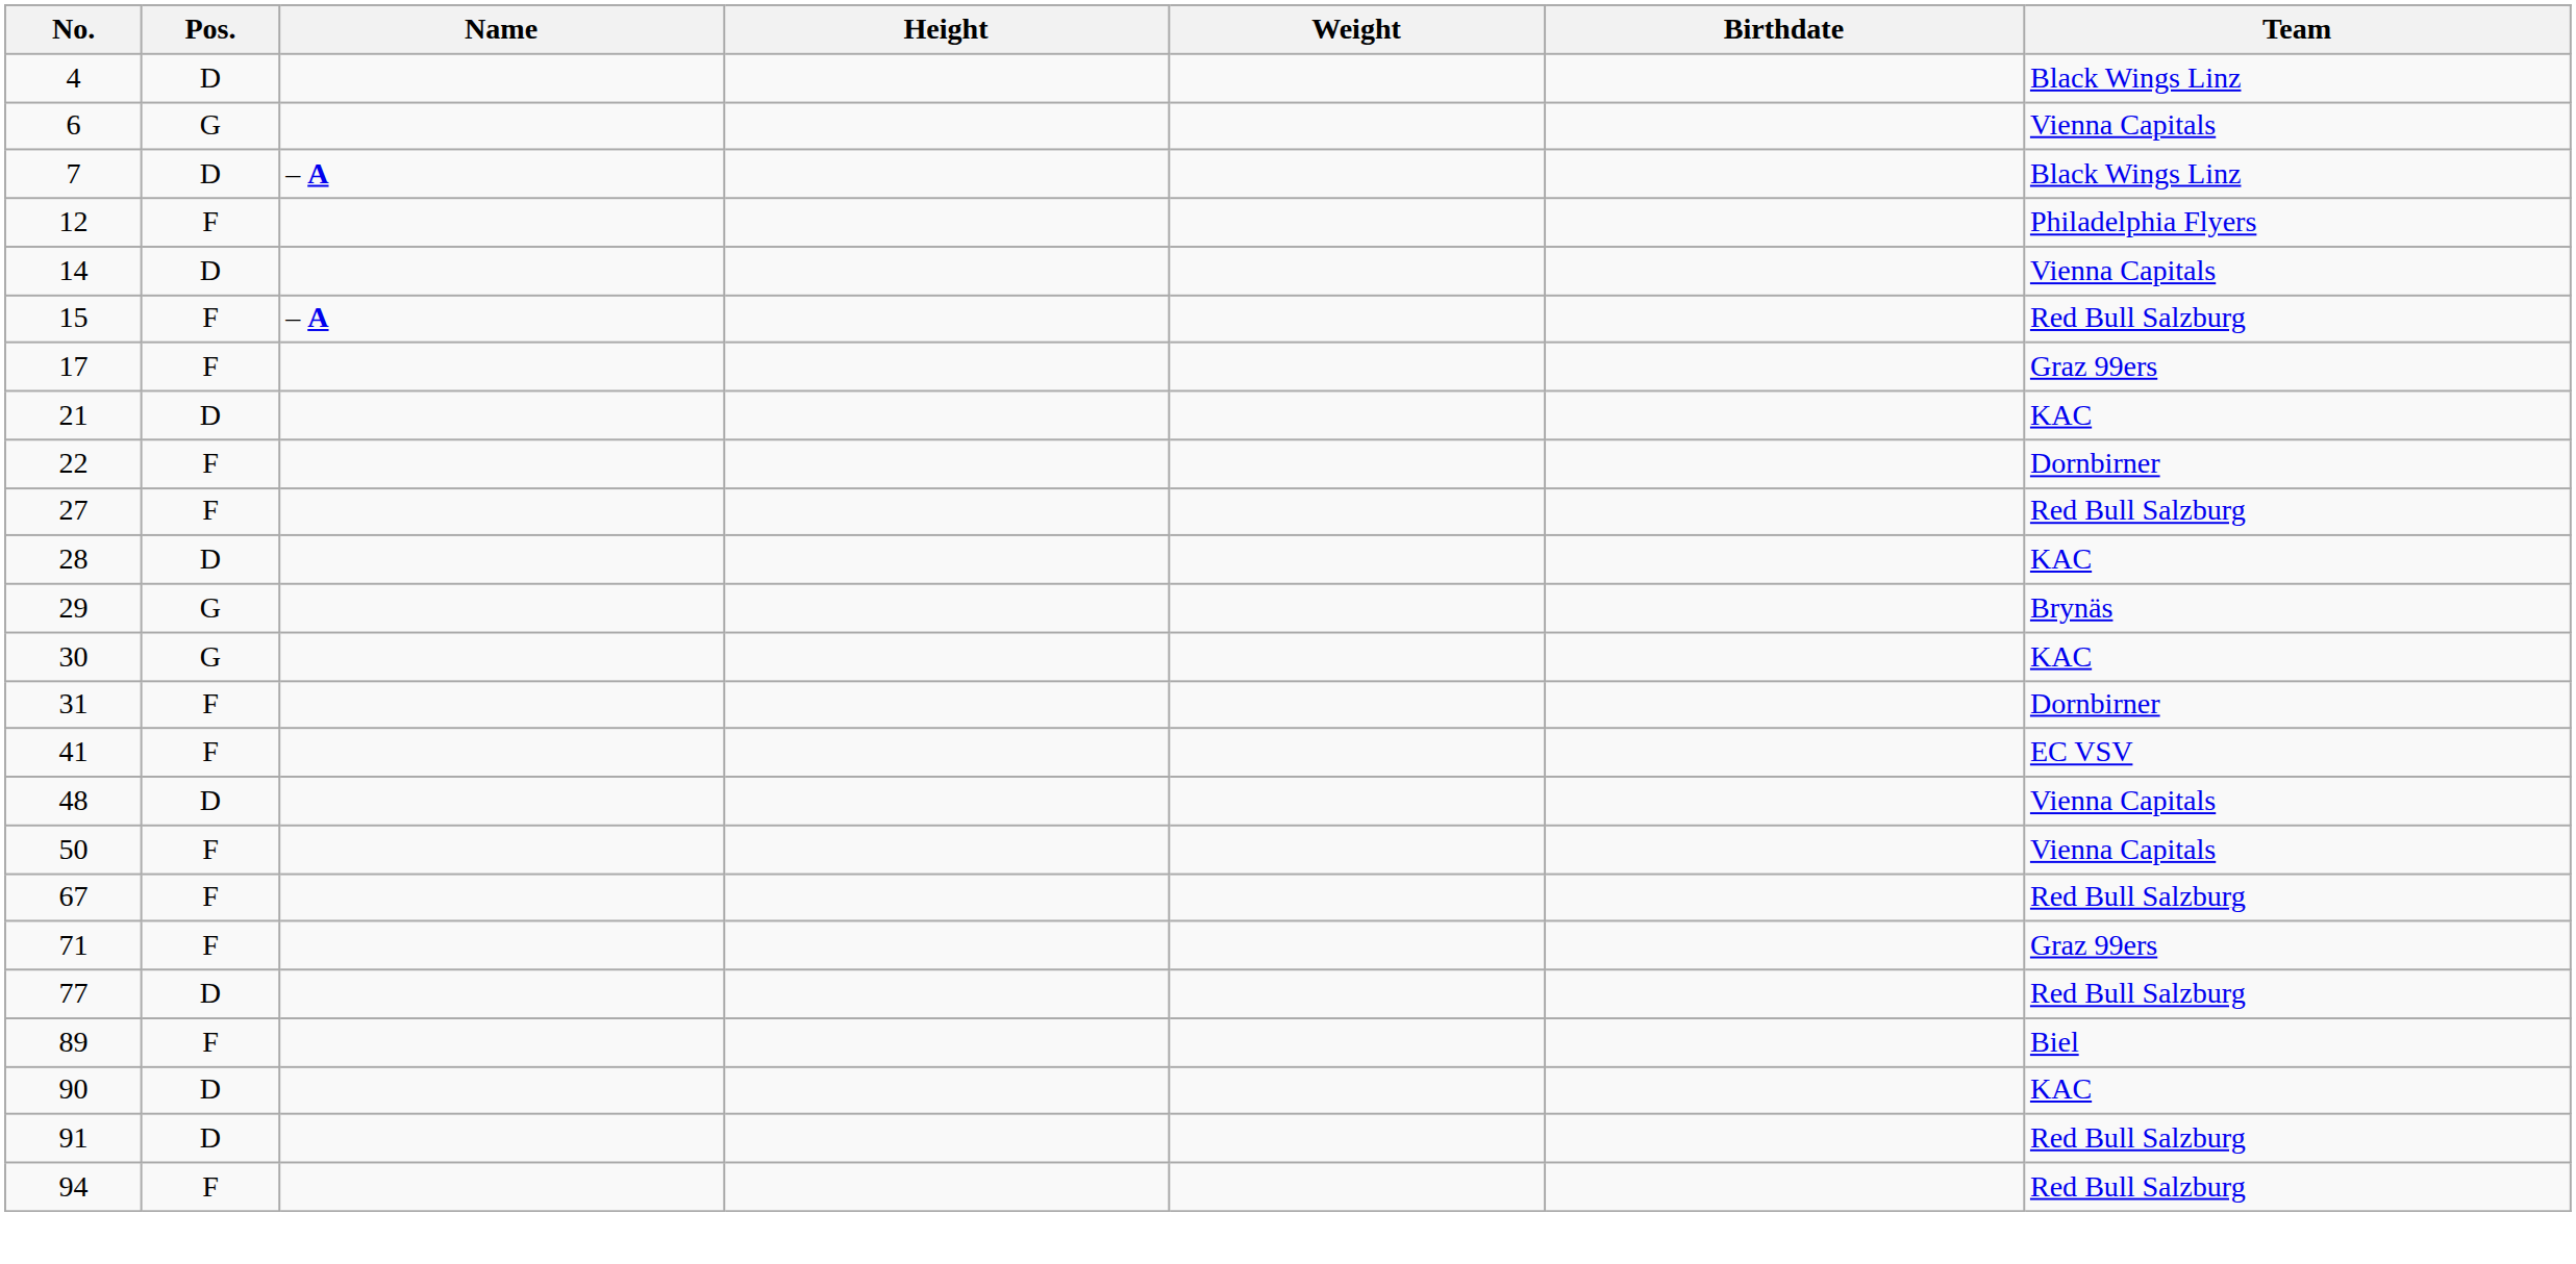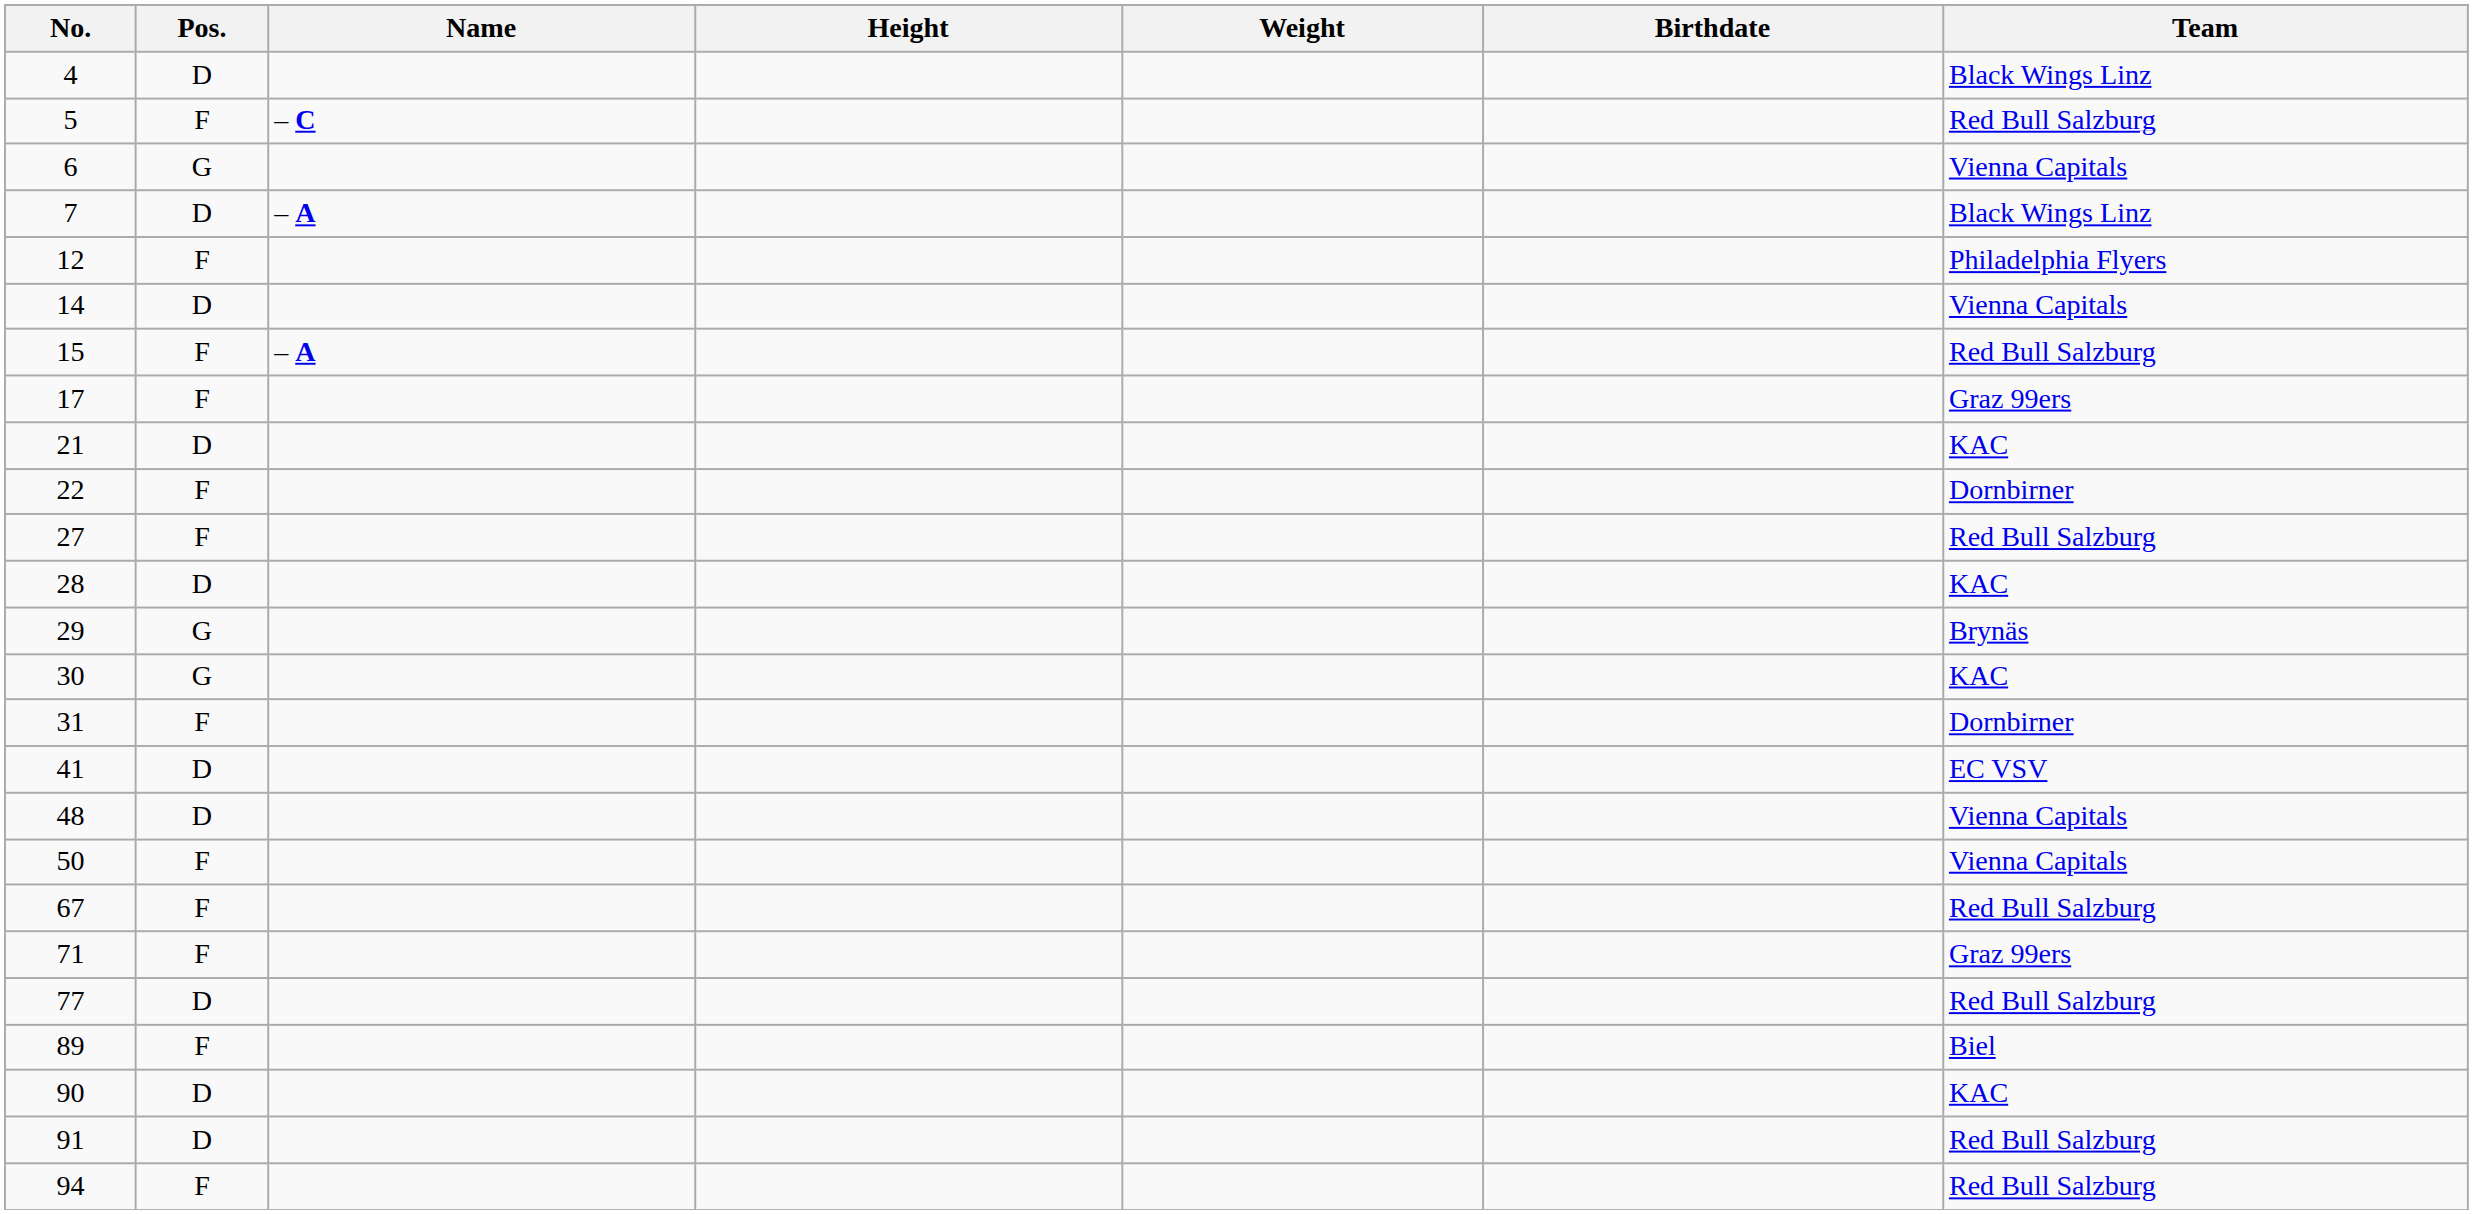 <table width="100%" class="wikitable sortable" style="font-size: 90%; text-align: center;">
 <tr>
 <th style="width:  4%;">No.</th>
 <th style="width:  4%;">Pos.</th>
 <th style="width: 13%;">Name</th>
 <th style="width: 13%;">Height</th>
 <th style="width: 11%;">Weight</th>
 <th style="width: 14%;">Birthdate</th>
 <th style="width: 16%;">Team</th>
 </tr>
 <tr>
 <td>4</td>
 <td>D</td>
 <td align=left></td>
 <td></td>
 <td></td>
 <td></td>
 <td style="text-align:left;"> <a href='#'>Black Wings Linz</a></td>
+</tr>
+<tr>
+<td>5</td>
+<td>F</td>
+<td align=left> – <strong><a href='#'>C</a></strong></td>
+<td></td>
+<td></td>
+<td></td>
+<td style="text-align:left;"> <a href='#'>Red Bull Salzburg</a></td>
 </tr>
 <tr>
 <td>6</td>
 <td>G</td>
 <td align=left></td>
 <td></td>
 <td></td>
 <td></td>
 <td style="text-align:left;"> <a href='#'>Vienna Capitals</a></td>
 </tr>
 <tr>
 <td>7</td>
 <td>D</td>
 <td align=left> – <strong><a href='#'>A</a></strong></td>
 <td></td>
 <td></td>
 <td></td>
 <td style="text-align:left;"> <a href='#'>Black Wings Linz</a></td>
 </tr>
 <tr>
 <td>12</td>
 <td>F</td>
 <td align=left></td>
 <td></td>
 <td></td>
 <td></td>
 <td style="text-align:left;"> <a href='#'>Philadelphia Flyers</a></td>
 </tr>
 <tr>
 <td>14</td>
 <td>D</td>
 <td align=left></td>
 <td></td>
 <td></td>
 <td></td>
 <td style="text-align:left;"> <a href='#'>Vienna Capitals</a></td>
 </tr>
 <tr>
 <td>15</td>
 <td>F</td>
 <td align=left> – <strong><a href='#'>A</a></strong></td>
 <td></td>
 <td></td>
 <td></td>
 <td style="text-align:left;"> <a href='#'>Red Bull Salzburg</a></td>
 </tr>
 <tr>
 <td>17</td>
 <td>F</td>
 <td align=left></td>
 <td></td>
 <td></td>
 <td></td>
 <td style="text-align:left;"> <a href='#'>Graz 99ers</a></td>
 </tr>
 <tr>
 <td>21</td>
 <td>D</td>
 <td align=left></td>
 <td></td>
 <td></td>
 <td></td>
 <td style="text-align:left;"> <a href='#'>KAC</a></td>
 </tr>
 <tr>
 <td>22</td>
 <td>F</td>
 <td align=left></td>
 <td></td>
 <td></td>
 <td></td>
 <td style="text-align:left;"> <a href='#'>Dornbirner</a></td>
 </tr>
 <tr>
 <td>27</td>
 <td>F</td>
 <td align=left></td>
 <td></td>
 <td></td>
 <td></td>
 <td style="text-align:left;"> <a href='#'>Red Bull Salzburg</a></td>
 </tr>
 <tr>
 <td>28</td>
 <td>D</td>
 <td align=left></td>
 <td></td>
 <td></td>
 <td></td>
 <td style="text-align:left;"> <a href='#'>KAC</a></td>
 </tr>
 <tr>
 <td>29</td>
 <td>G</td>
 <td align=left></td>
 <td></td>
 <td></td>
 <td></td>
 <td style="text-align:left;"> <a href='#'>Brynäs</a></td>
 </tr>
 <tr>
 <td>30</td>
 <td>G</td>
 <td align=left></td>
 <td></td>
 <td></td>
 <td></td>
 <td style="text-align:left;"> <a href='#'>KAC</a></td>
 </tr>
 <tr>
 <td>31</td>
 <td>F</td>
 <td align=left></td>
 <td></td>
 <td></td>
 <td></td>
 <td style="text-align:left;"> <a href='#'>Dornbirner</a></td>
 </tr>
 <tr>
 <td>41</td>
-<td>F</td>
+<td>D</td>
 <td align=left></td>
 <td></td>
 <td></td>
 <td></td>
 <td style="text-align:left;"> <a href='#'>EC VSV</a></td>
 </tr>
 <tr>
 <td>48</td>
 <td>D</td>
 <td align=left></td>
 <td></td>
 <td></td>
 <td></td>
 <td style="text-align:left;"> <a href='#'>Vienna Capitals</a></td>
 </tr>
 <tr>
 <td>50</td>
 <td>F</td>
 <td align=left></td>
 <td></td>
 <td></td>
 <td></td>
 <td style="text-align:left;"> <a href='#'>Vienna Capitals</a></td>
 </tr>
 <tr>
 <td>67</td>
 <td>F</td>
 <td align=left></td>
 <td></td>
 <td></td>
 <td></td>
 <td style="text-align:left;"> <a href='#'>Red Bull Salzburg</a></td>
 </tr>
 <tr>
 <td>71</td>
 <td>F</td>
 <td align=left></td>
 <td></td>
 <td></td>
 <td></td>
 <td style="text-align:left;"> <a href='#'>Graz 99ers</a></td>
 </tr>
 <tr>
 <td>77</td>
 <td>D</td>
 <td align=left></td>
 <td></td>
 <td></td>
 <td></td>
 <td style="text-align:left;"> <a href='#'>Red Bull Salzburg</a></td>
 </tr>
 <tr>
 <td>89</td>
 <td>F</td>
 <td align=left></td>
 <td></td>
 <td></td>
 <td></td>
 <td style="text-align:left;"> <a href='#'>Biel</a></td>
 </tr>
 <tr>
 <td>90</td>
 <td>D</td>
 <td align=left></td>
 <td></td>
 <td></td>
 <td></td>
 <td style="text-align:left;"> <a href='#'>KAC</a></td>
 </tr>
 <tr>
 <td>91</td>
 <td>D</td>
 <td align=left></td>
 <td></td>
 <td></td>
 <td></td>
 <td style="text-align:left;"> <a href='#'>Red Bull Salzburg</a></td>
 </tr>
 <tr>
 <td>94</td>
 <td>F</td>
 <td align=left></td>
 <td></td>
 <td></td>
 <td></td>
 <td style="text-align:left;"> <a href='#'>Red Bull Salzburg</a></td>
 </tr>
 </table>
